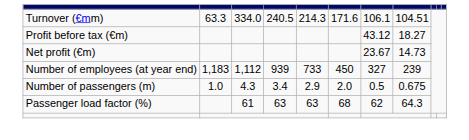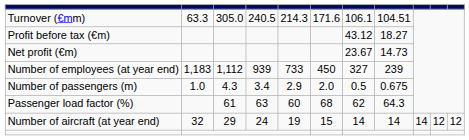 <table class="wikitable" style="margin:1em auto; text-align:center;">
 <tr>
 <th style="background: #000A66;"></th>
 <th style="background: #000A66;"></th>
 <th style="background: #000A66;"></th>
 <th style="background: #000A66;"></th>
 <th style="background: #000A66;"></th>
 <th style="background: #000A66;"></th>
 <th style="background: #000A66;"></th>
 <th style="background: #000A66;"></th>
 <th style="background: #000A66;"></th>
 <th style="background: #000A66;"></th>
 <th style="background: #000A66;"></th>
 </tr>
 <tr>
 <td align="left">Turnover (<a href='#'>€m</a>m)</td>
 <td>63.3</td>
-<td>334.0</td>
+<td>305.0</td>
 <td>240.5</td>
 <td>214.3</td>
 <td>171.6</td>
 <td>106.1</td>
 <td>104.51</td>
 <td rowspan="6" colspan="3"><em></em></td>
 </tr>
 <tr>
 <td align="left">Profit before tax (€m)</td>
 <td></td>
 <td></td>
 <td></td>
 <td></td>
 <td></td>
 <td>43.12</td>
 <td>18.27</td>
 </tr>
 <tr>
 <td align="left">Net profit (€m)</td>
 <td></td>
 <td></td>
 <td></td>
 <td></td>
 <td></td>
 <td>23.67</td>
 <td>14.73</td>
 </tr>
 <tr>
 <td align="left">Number of employees (at year end)</td>
 <td>1,183</td>
 <td>1,112</td>
 <td>939</td>
 <td>733</td>
 <td>450</td>
 <td>327</td>
 <td>239</td>
 </tr>
 <tr>
 <td align="left">Number of passengers (m)</td>
 <td>1.0</td>
 <td>4.3</td>
 <td>3.4</td>
 <td>2.9</td>
 <td>2.0</td>
 <td>0.5</td>
 <td>0.675</td>
 </tr>
 <tr>
 <td align="left">Passenger load factor (%)</td>
 <td></td>
 <td>61</td>
 <td>63</td>
-<td>63</td>
+<td>60</td>
 <td>68</td>
 <td>62</td>
 <td>64.3</td>
+</tr>
+<tr>
+<td align="left">Number of aircraft (at year end)</td>
+<td>32</td>
+<td>29</td>
+<td>24</td>
+<td>19</td>
+<td>15</td>
+<td>14</td>
+<td>14</td>
+<td>14</td>
+<td>12</td>
+<td>12</td>
 </tr>
 <tr>
 <td><em></em></td>
 <td colspan="4"></td>
 <td></td>
 <td colspan="2"></td>
 <td></td>
 <td colspan="2"></td>
 </tr>
 </table>
